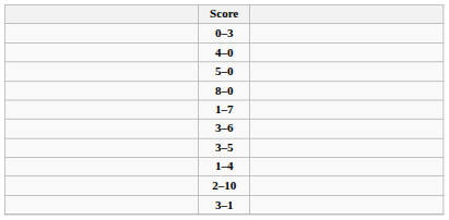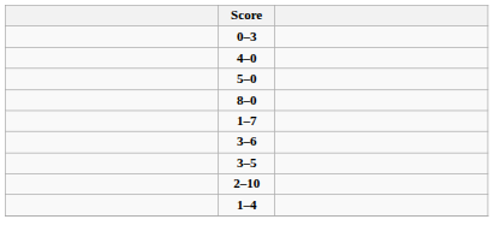 <table class="wikitable" style="text-align: center; font-size:100% ">
 <tr>
 <th align="right" width="250"></th>
 <th width="60">Score</th>
 <th align="left" width="250"></th>
 </tr>
 <tr>
 <td align=left></td>
 <td align=center><strong>0–3</strong></td>
 <td align=left><strong></strong></td>
 </tr>
 <tr>
 <td align=left><strong></strong></td>
 <td align=center><strong>4–0</strong></td>
 <td align=left></td>
 </tr>
 <tr>
 <td align=left><strong></strong></td>
 <td align=center><strong>5–0</strong></td>
 <td align=left></td>
 </tr>
 <tr>
 <td align=left><strong></strong></td>
 <td align=center><strong>8–0</strong></td>
 <td align=left></td>
 </tr>
 <tr>
 <td align=left></td>
 <td align=center><strong>1–7</strong></td>
 <td align=left><strong></strong></td>
 </tr>
 <tr>
 <td align=left></td>
 <td align=center><strong>3–6</strong></td>
 <td align=left><strong></strong></td>
 </tr>
 <tr>
 <td align=left></td>
 <td align=center><strong>3–5</strong></td>
 <td align=left><strong></strong></td>
 </tr>
 <tr>
 <td align=left></td>
+<td align=center><strong>2–10</strong></td>
+<td align=left><strong></strong></td>
+</tr>
+<tr>
+<td align=left></td>
 <td align=center><strong>1–4</strong></td>
 <td align=left><strong></strong></td>
 </tr>
 <tr>
-<td align=left></td>
-<td align=center><strong>2–10</strong></td>
-<td align=left><strong></strong></td>
-</tr>
-<tr>
-<td align=left><strong></strong></td>
-<td align=center><strong>3–1</strong></td>
-<td align=left></td>
-</tr>
-<tr>
 </tr>
 </table>
